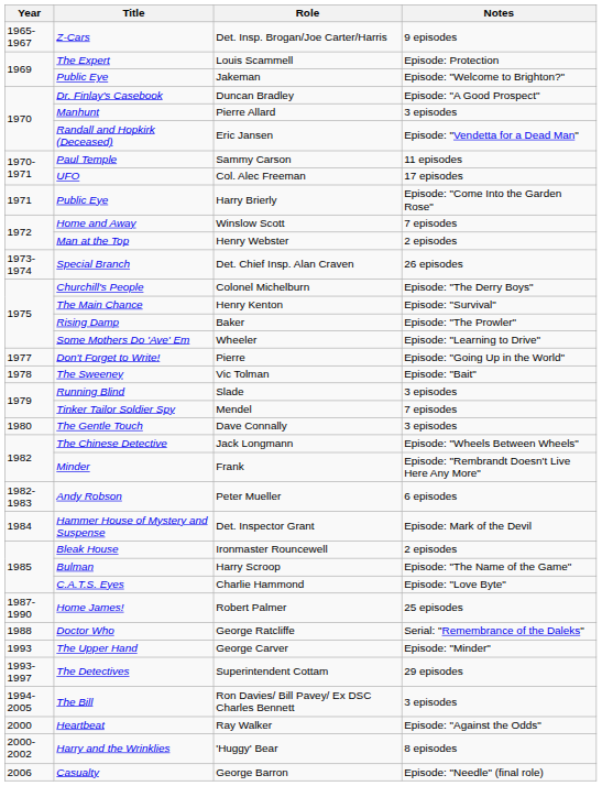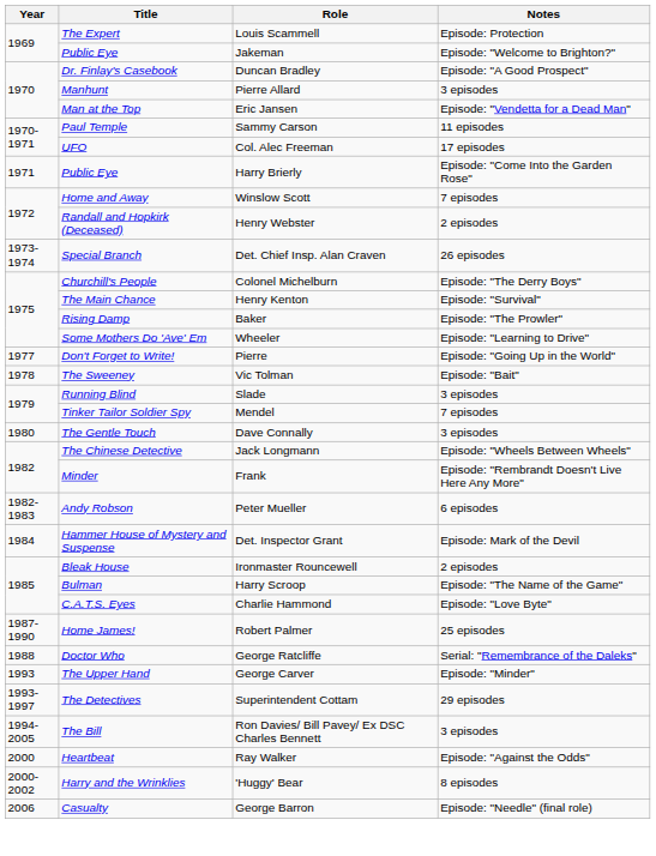 <table class="wikitable sortable">
 <tr>
 <th>Year</th>
 <th>Title</th>
 <th>Role</th>
 <th>Notes</th>
-</tr>
-<tr>
-<td>1965-1967</td>
-<td><em><a href='#'>Z-Cars</a></em></td>
-<td>Det. Insp. Brogan/Joe Carter/Harris</td>
-<td>9 episodes</td>
 </tr>
 <tr>
 <td rowspan="2">1969</td>
 <td><em><a href='#'>The Expert</a></em></td>
 <td>Louis Scammell</td>
 <td>Episode: Protection</td>
 </tr>
 <tr>
 <td><em><a href='#'>Public Eye</a></em></td>
 <td>Jakeman</td>
 <td>Episode: "Welcome to Brighton?"</td>
 </tr>
 <tr>
 <td rowspan="3">1970</td>
 <td><em><a href='#'>Dr. Finlay's Casebook</a></em></td>
 <td>Duncan Bradley</td>
 <td>Episode: "A Good Prospect"</td>
 </tr>
 <tr>
 <td><em><a href='#'>Manhunt</a></em></td>
 <td>Pierre Allard</td>
 <td>3 episodes</td>
 </tr>
 <tr>
-<td><em><a href='#'>Randall and Hopkirk (Deceased)</a></em></td>
+<td><em><a href='#'>Man at the Top</a></em></td>
 <td>Eric Jansen</td>
 <td>Episode: "<a href='#'>Vendetta for a Dead Man</a>"</td>
 </tr>
 <tr>
 <td rowspan="2">1970-1971</td>
 <td><em><a href='#'>Paul Temple</a></em></td>
 <td>Sammy Carson</td>
 <td>11 episodes</td>
 </tr>
 <tr>
 <td><em><a href='#'>UFO</a></em></td>
 <td>Col. Alec Freeman</td>
 <td>17 episodes</td>
 </tr>
 <tr>
 <td>1971</td>
 <td><em><a href='#'>Public Eye</a></em></td>
 <td>Harry Brierly</td>
 <td>Episode: "Come Into the Garden Rose"</td>
 </tr>
 <tr>
 <td rowspan="2">1972</td>
 <td><em><a href='#'>Home and Away</a></em></td>
 <td>Winslow Scott</td>
 <td>7 episodes</td>
 </tr>
 <tr>
-<td><em><a href='#'>Man at the Top</a></em></td>
+<td><em><a href='#'>Randall and Hopkirk (Deceased)</a></em></td>
 <td>Henry Webster</td>
 <td>2 episodes</td>
 </tr>
 <tr>
 <td>1973-1974</td>
 <td><em><a href='#'>Special Branch</a></em></td>
 <td>Det. Chief Insp. Alan Craven</td>
 <td>26 episodes</td>
 </tr>
 <tr>
 <td rowspan="4">1975</td>
 <td><em><a href='#'>Churchill's People</a></em></td>
 <td>Colonel Michelburn</td>
 <td>Episode: "The Derry Boys"</td>
 </tr>
 <tr>
 <td><em><a href='#'>The Main Chance</a></em></td>
 <td>Henry Kenton</td>
 <td>Episode: "Survival"</td>
 </tr>
 <tr>
 <td><em><a href='#'>Rising Damp</a></em></td>
 <td>Baker</td>
 <td>Episode: "The Prowler"</td>
 </tr>
 <tr>
 <td><em><a href='#'>Some Mothers Do 'Ave' Em</a></em></td>
 <td>Wheeler</td>
 <td>Episode: "Learning to Drive"</td>
 </tr>
 <tr>
 <td>1977</td>
 <td><em><a href='#'>Don't Forget to Write!</a></em></td>
 <td>Pierre</td>
 <td>Episode: "Going Up in the World"</td>
 </tr>
 <tr>
 <td>1978</td>
 <td><em><a href='#'>The Sweeney</a></em></td>
 <td>Vic Tolman</td>
 <td>Episode: "Bait"</td>
 </tr>
 <tr>
 <td rowspan="2">1979</td>
 <td><em><a href='#'>Running Blind</a></em></td>
 <td>Slade</td>
 <td>3 episodes</td>
 </tr>
 <tr>
 <td><em><a href='#'>Tinker Tailor Soldier Spy</a></em></td>
 <td>Mendel</td>
 <td>7 episodes</td>
 </tr>
 <tr>
 <td>1980</td>
 <td><em><a href='#'>The Gentle Touch</a></em></td>
 <td>Dave Connally</td>
 <td>3 episodes</td>
 </tr>
 <tr>
 <td rowspan="2">1982</td>
 <td><em><a href='#'>The Chinese Detective</a></em></td>
 <td>Jack Longmann</td>
 <td>Episode: "Wheels Between Wheels"</td>
 </tr>
 <tr>
 <td><em><a href='#'>Minder</a></em></td>
 <td>Frank</td>
 <td>Episode: "Rembrandt Doesn't Live Here Any More"</td>
 </tr>
 <tr>
 <td>1982-1983</td>
 <td><em><a href='#'>Andy Robson</a></em></td>
 <td>Peter Mueller</td>
 <td>6 episodes</td>
 </tr>
 <tr>
 <td>1984</td>
 <td><em><a href='#'>Hammer House of Mystery and Suspense</a></em></td>
 <td>Det. Inspector Grant</td>
 <td>Episode: Mark of the Devil</td>
 </tr>
 <tr>
 <td rowspan="3">1985</td>
 <td><em><a href='#'>Bleak House</a></em></td>
 <td>Ironmaster Rouncewell</td>
 <td>2 episodes</td>
 </tr>
 <tr>
 <td><em><a href='#'>Bulman</a></em></td>
 <td>Harry Scroop</td>
 <td>Episode: "The Name of the Game"</td>
 </tr>
 <tr>
 <td><em><a href='#'>C.A.T.S. Eyes</a></em></td>
 <td>Charlie Hammond</td>
 <td>Episode: "Love Byte"</td>
 </tr>
 <tr>
 <td>1987-1990</td>
 <td><em><a href='#'>Home James!</a></em></td>
 <td>Robert Palmer</td>
 <td>25 episodes</td>
 </tr>
 <tr>
 <td>1988</td>
 <td><em><a href='#'>Doctor Who</a></em></td>
 <td>George Ratcliffe</td>
 <td>Serial: "<a href='#'>Remembrance of the Daleks</a>"</td>
 </tr>
 <tr>
 <td>1993</td>
 <td><em><a href='#'>The Upper Hand</a></em></td>
 <td>George Carver</td>
 <td>Episode: "Minder"</td>
 </tr>
 <tr>
 <td>1993-1997</td>
 <td><em><a href='#'>The Detectives</a></em></td>
 <td>Superintendent Cottam</td>
 <td>29 episodes</td>
 </tr>
 <tr>
 <td>1994-2005</td>
 <td><em><a href='#'>The Bill</a></em></td>
 <td>Ron Davies/ Bill Pavey/ Ex DSC Charles Bennett</td>
 <td>3 episodes</td>
 </tr>
 <tr>
 <td>2000</td>
 <td><em><a href='#'>Heartbeat</a></em></td>
 <td>Ray Walker</td>
 <td>Episode: "Against the Odds"</td>
 </tr>
 <tr>
 <td>2000-2002</td>
 <td><em><a href='#'>Harry and the Wrinklies</a></em></td>
 <td>'Huggy' Bear</td>
 <td>8 episodes</td>
 </tr>
 <tr>
 <td>2006</td>
 <td><em><a href='#'>Casualty</a></em></td>
 <td>George Barron</td>
 <td>Episode: "Needle" (final role)</td>
 </tr>
 </table>
